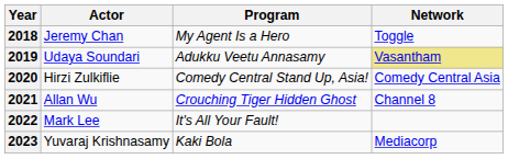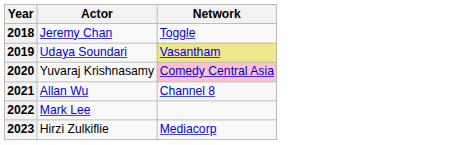 <table class="wikitable plainrowheaders">
 <tr>
 <th>Year</th>
 <th>Actor</th>
-<th>Program</th>
 <th>Network</th>
 </tr>
 <tr>
 <th scope="row">2018</th>
 <td><a href='#'>Jeremy Chan</a></td>
-<td><em>My Agent Is a Hero</em></td>
 <td><a href='#'>Toggle</a></td>
 </tr>
 <tr>
 <th scope="row">2019</th>
 <td><a href='#'>Udaya Soundari</a></td>
-<td><em>Adukku Veetu Annasamy</em></td>
 <td style="background: khaki;"><a href='#'>Vasantham</a></td>
 </tr>
 <tr>
 <th scope="row">2020</th>
-<td>Hirzi Zulkiflie</td>
-<td><em>Comedy Central Stand Up, Asia!</em></td>
-<td><a href='#'>Comedy Central Asia</a></td>
+<td>Yuvaraj Krishnasamy</td>
+<td style="background: pink;"><a href='#'>Comedy Central Asia</a></td>
 </tr>
 <tr>
 <th scope="row">2021</th>
 <td><a href='#'>Allan Wu</a></td>
-<td><em><a href='#'>Crouching Tiger Hidden Ghost</a></em></td>
 <td><a href='#'>Channel 8</a></td>
 </tr>
 <tr>
 <th scope="row">2022</th>
 <td><a href='#'>Mark Lee</a></td>
-<td><em>It's All Your Fault!</em></td>
 <td></td>
 </tr>
 <tr>
 <th scope="row">2023</th>
-<td>Yuvaraj Krishnasamy</td>
-<td><em>Kaki Bola</em></td>
+<td>Hirzi Zulkiflie</td>
 <td><a href='#'>Mediacorp</a></td>
 </tr>
 </table>
